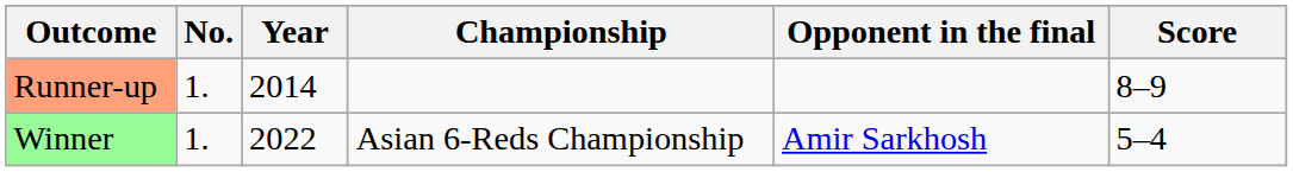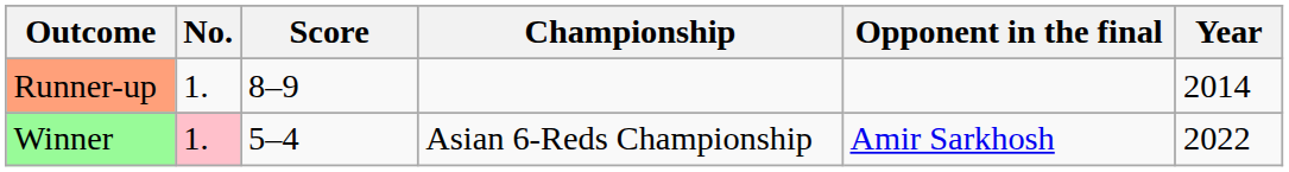 <table class="sortable wikitable">
 <tr>
 <th width="80">Outcome</th>
 <th width="20">No.</th>
-<th width="50">Year</th>
+<th width="100">Score</th>
 <th width="250">Championship</th>
 <th width="200">Opponent in the final</th>
-<th width="100">Score</th>
+<th width="50">Year</th>
 </tr>
 <tr>
 <td style="background:#ffa07a;">Runner-up</td>
 <td>1.</td>
-<td>2014</td>
+<td>8–9</td>
 <td></td>
 <td></td>
-<td>8–9</td>
+<td>2014</td>
 </tr>
 <tr>
 <td style="background:#98fb98;">Winner</td>
-<td>1.</td>
-<td>2022</td>
+<td style="background: pink;">1.</td>
+<td>5–4</td>
 <td>Asian 6-Reds Championship</td>
 <td> <a href='#'>Amir Sarkhosh</a></td>
-<td>5–4</td>
+<td>2022</td>
 </tr>
 </table>
